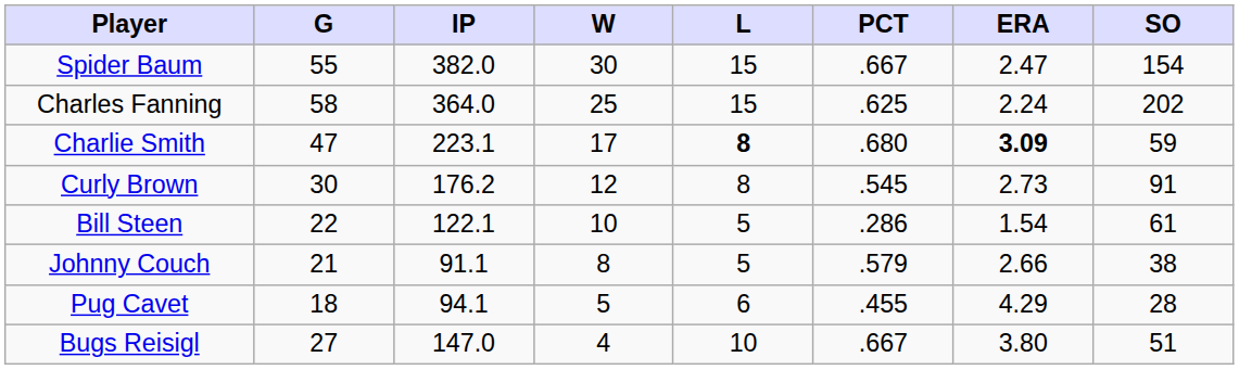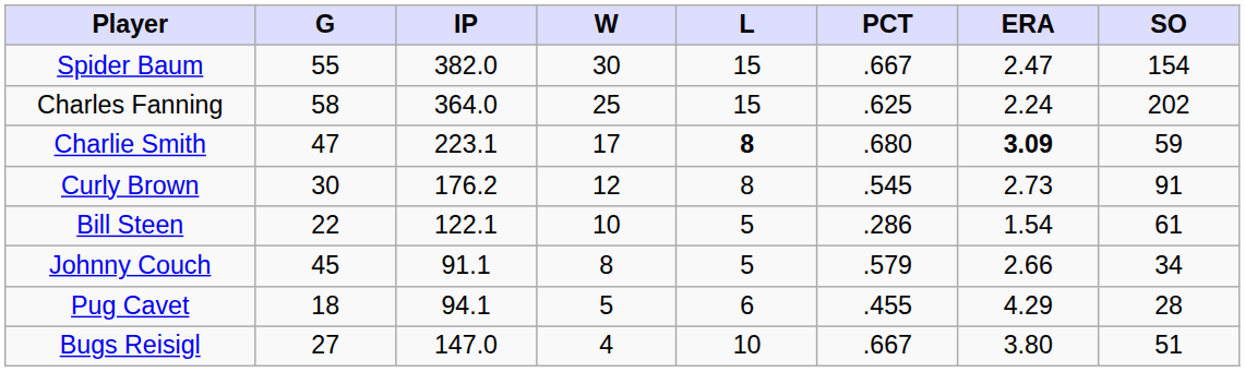 <table class="wikitable sortable">
 <tr>
 <th style="background:#ddf; width:16%;">Player</th>
 <th style="background:#ddf; width:9%;">G</th>
 <th style="background:#ddf; width:9%;">IP</th>
 <th style="background:#ddf; width:9%;">W</th>
 <th style="background:#ddf; width:9%;">L</th>
 <th style="background:#ddf; width:9%;">PCT</th>
 <th style="background:#ddf; width:9%;">ERA</th>
 <th style="background:#ddf; width:9%;">SO</th>
 </tr>
 <tr style="text-align:center;">
 <td><a href='#'>Spider Baum</a></td>
 <td>55</td>
 <td>382.0</td>
 <td>30</td>
 <td>15</td>
 <td>.667</td>
 <td>2.47</td>
 <td>154</td>
 </tr>
 <tr style="text-align:center;">
 <td>Charles Fanning</td>
 <td>58</td>
 <td>364.0</td>
 <td>25</td>
 <td>15</td>
 <td>.625</td>
 <td>2.24</td>
 <td>202</td>
 </tr>
 <tr style="text-align:center;">
 <td><a href='#'>Charlie Smith</a></td>
 <td>47</td>
 <td>223.1</td>
 <td>17</td>
 <td><strong>8</strong></td>
 <td>.680</td>
 <td><strong>3.09</strong></td>
 <td>59</td>
 </tr>
 <tr style="text-align:center;">
 <td><a href='#'>Curly Brown</a></td>
 <td>30</td>
 <td>176.2</td>
 <td>12</td>
 <td>8</td>
 <td>.545</td>
 <td>2.73</td>
 <td>91</td>
 </tr>
 <tr style="text-align:center;">
 <td><a href='#'>Bill Steen</a></td>
 <td>22</td>
 <td>122.1</td>
 <td>10</td>
 <td>5</td>
 <td>.286</td>
 <td>1.54</td>
 <td>61</td>
 </tr>
 <tr style="text-align:center;">
 <td><a href='#'>Johnny Couch</a></td>
-<td>21</td>
+<td>45</td>
 <td>91.1</td>
 <td>8</td>
 <td>5</td>
 <td>.579</td>
 <td>2.66</td>
-<td>38</td>
+<td>34</td>
 </tr>
 <tr style="text-align:center;">
 <td><a href='#'>Pug Cavet</a></td>
 <td>18</td>
 <td>94.1</td>
 <td>5</td>
 <td>6</td>
 <td>.455</td>
 <td>4.29</td>
 <td>28</td>
 </tr>
 <tr style="text-align:center;">
 <td><a href='#'>Bugs Reisigl</a></td>
 <td>27</td>
 <td>147.0</td>
 <td>4</td>
 <td>10</td>
 <td>.667</td>
 <td>3.80</td>
 <td>51</td>
 </tr>
 </table>
